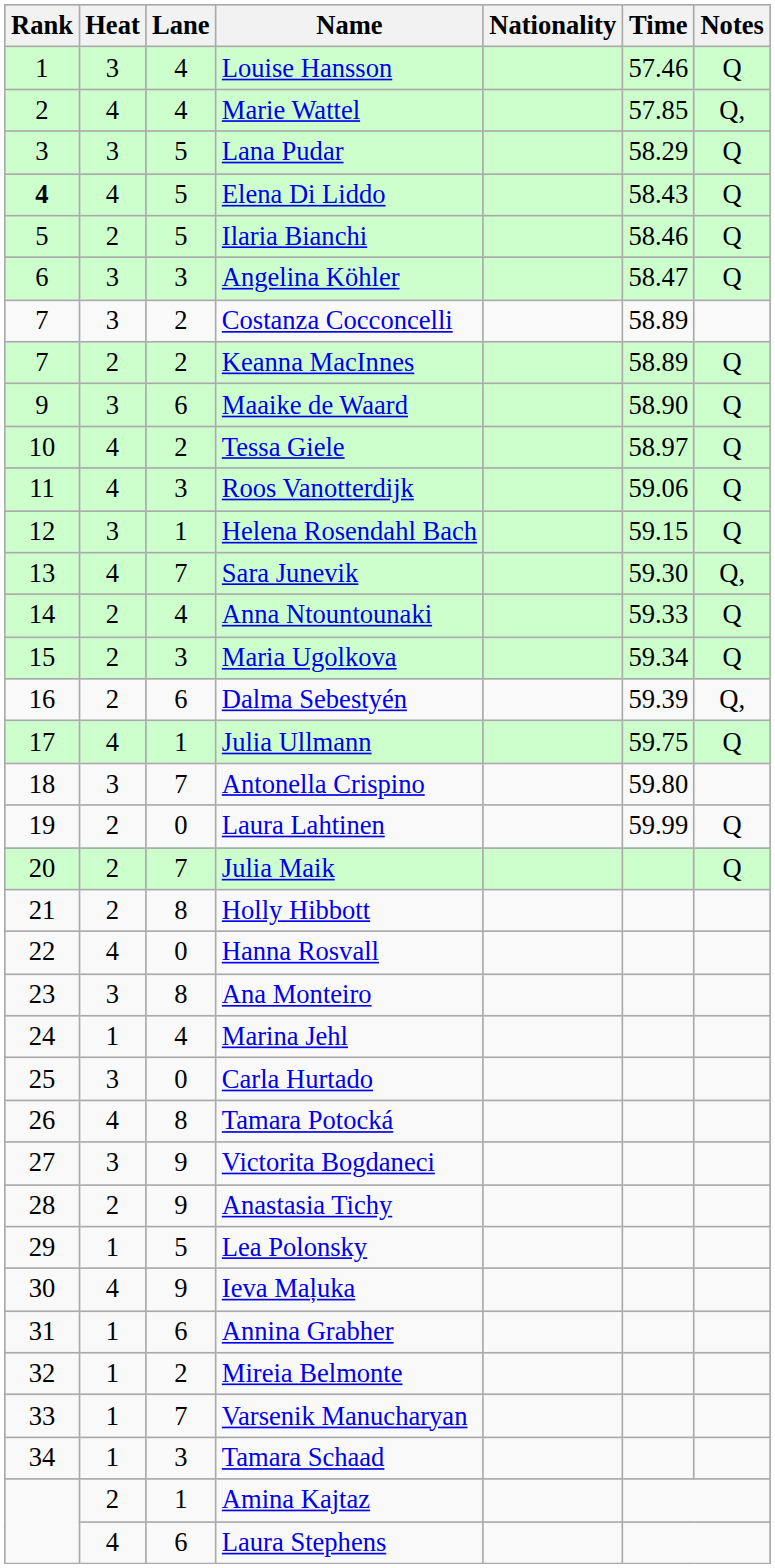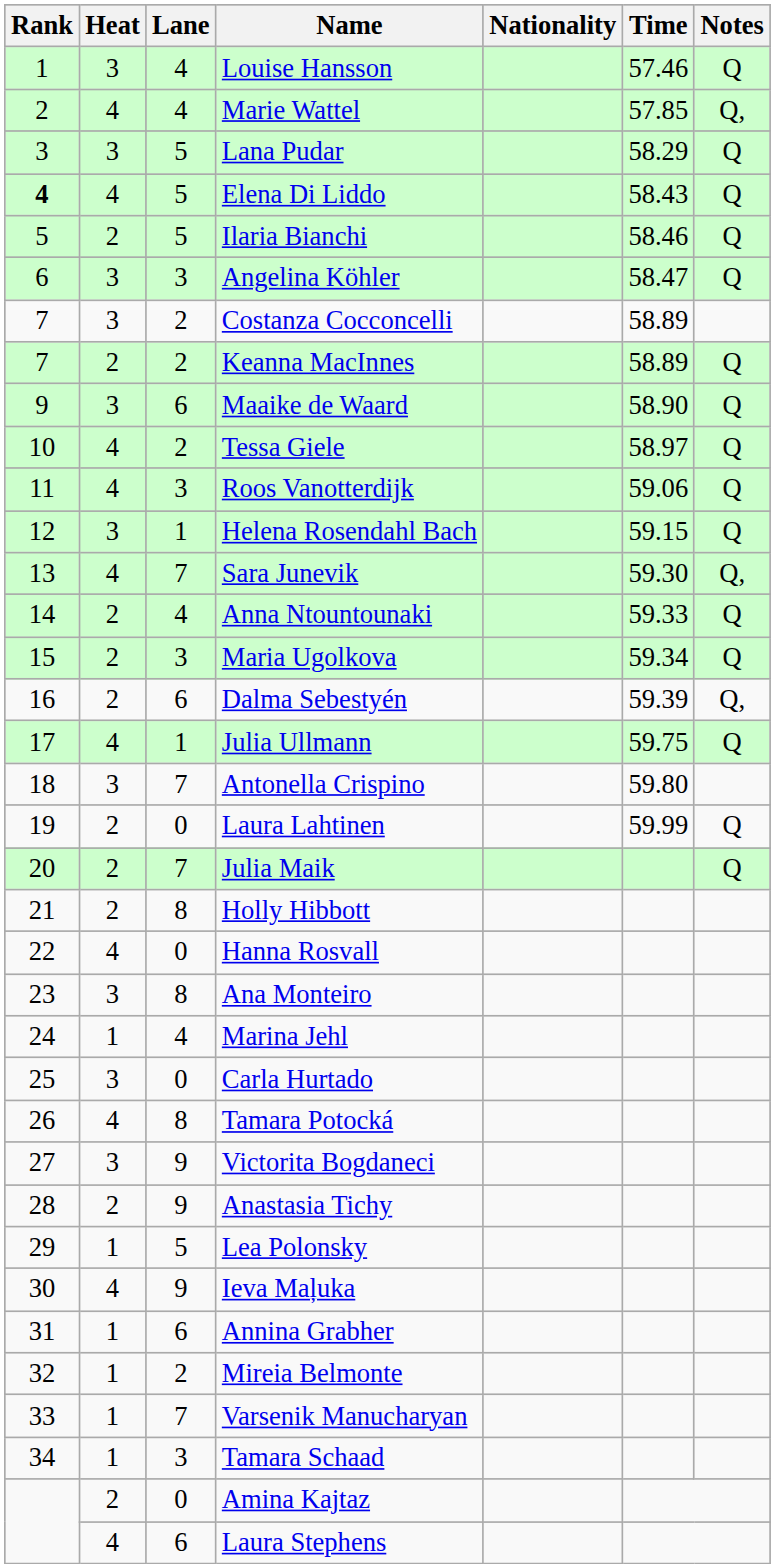 <table class="wikitable sortable" style="text-align:center">
 <tr>
 <th>Rank</th>
 <th>Heat</th>
 <th>Lane</th>
 <th>Name</th>
 <th>Nationality</th>
 <th>Time</th>
 <th>Notes</th>
 </tr>
 <tr bgcolor=ccffcc>
 <td>1</td>
 <td>3</td>
 <td>4</td>
 <td align=left><a href='#'>Louise Hansson</a></td>
 <td align=left></td>
 <td>57.46</td>
 <td>Q</td>
 </tr>
 <tr bgcolor=ccffcc>
 <td>2</td>
 <td>4</td>
 <td>4</td>
 <td align=left><a href='#'>Marie Wattel</a></td>
 <td align=left></td>
 <td>57.85</td>
 <td>Q, </td>
 </tr>
 <tr bgcolor=ccffcc>
 <td>3</td>
 <td>3</td>
 <td>5</td>
 <td align=left><a href='#'>Lana Pudar</a></td>
 <td align=left></td>
 <td>58.29</td>
 <td>Q</td>
 </tr>
 <tr bgcolor=ccffcc>
 <td><strong>4</strong></td>
 <td>4</td>
 <td>5</td>
 <td align=left><a href='#'>Elena Di Liddo</a></td>
 <td align=left></td>
 <td>58.43</td>
 <td>Q</td>
 </tr>
 <tr bgcolor=ccffcc>
 <td>5</td>
 <td>2</td>
 <td>5</td>
 <td align=left><a href='#'>Ilaria Bianchi</a></td>
 <td align=left></td>
 <td>58.46</td>
 <td>Q</td>
 </tr>
 <tr bgcolor=ccffcc>
 <td>6</td>
 <td>3</td>
 <td>3</td>
 <td align=left><a href='#'>Angelina Köhler</a></td>
 <td align=left></td>
 <td>58.47</td>
 <td>Q</td>
 </tr>
 <tr>
 <td>7</td>
 <td>3</td>
 <td>2</td>
 <td align=left><a href='#'>Costanza Cocconcelli</a></td>
 <td align=left></td>
 <td>58.89</td>
 <td></td>
 </tr>
 <tr bgcolor=ccffcc>
 <td>7</td>
 <td>2</td>
 <td>2</td>
 <td align=left><a href='#'>Keanna MacInnes</a></td>
 <td align=left></td>
 <td>58.89</td>
 <td>Q</td>
 </tr>
 <tr bgcolor=ccffcc>
 <td>9</td>
 <td>3</td>
 <td>6</td>
 <td align=left><a href='#'>Maaike de Waard</a></td>
 <td align=left></td>
 <td>58.90</td>
 <td>Q</td>
 </tr>
 <tr bgcolor=ccffcc>
 <td>10</td>
 <td>4</td>
 <td>2</td>
 <td align=left><a href='#'>Tessa Giele</a></td>
 <td align=left></td>
 <td>58.97</td>
 <td>Q</td>
 </tr>
 <tr bgcolor=ccffcc>
 <td>11</td>
 <td>4</td>
 <td>3</td>
 <td align=left><a href='#'>Roos Vanotterdijk</a></td>
 <td align=left></td>
 <td>59.06</td>
 <td>Q</td>
 </tr>
 <tr bgcolor=ccffcc>
 <td>12</td>
 <td>3</td>
 <td>1</td>
 <td align=left><a href='#'>Helena Rosendahl Bach</a></td>
 <td align=left></td>
 <td>59.15</td>
 <td>Q</td>
 </tr>
 <tr bgcolor=ccffcc>
 <td>13</td>
 <td>4</td>
 <td>7</td>
 <td align=left><a href='#'>Sara Junevik</a></td>
 <td align=left></td>
 <td>59.30</td>
 <td>Q, </td>
 </tr>
 <tr bgcolor=ccffcc>
 <td>14</td>
 <td>2</td>
 <td>4</td>
 <td align=left><a href='#'>Anna Ntountounaki</a></td>
 <td align=left></td>
 <td>59.33</td>
 <td>Q</td>
 </tr>
 <tr bgcolor=ccffcc>
 <td>15</td>
 <td>2</td>
 <td>3</td>
 <td align=left><a href='#'>Maria Ugolkova</a></td>
 <td align=left></td>
 <td>59.34</td>
 <td>Q</td>
 </tr>
 <tr>
 <td>16</td>
 <td>2</td>
 <td>6</td>
 <td align=left><a href='#'>Dalma Sebestyén</a></td>
 <td align=left></td>
 <td>59.39</td>
 <td>Q, </td>
 </tr>
 <tr bgcolor=ccffcc>
 <td>17</td>
 <td>4</td>
 <td>1</td>
 <td align=left><a href='#'>Julia Ullmann</a></td>
 <td align=left></td>
 <td>59.75</td>
 <td>Q</td>
 </tr>
 <tr>
 <td>18</td>
 <td>3</td>
 <td>7</td>
 <td align=left><a href='#'>Antonella Crispino</a></td>
 <td align=left></td>
 <td>59.80</td>
 <td></td>
 </tr>
 <tr>
 <td>19</td>
 <td>2</td>
 <td>0</td>
 <td align=left><a href='#'>Laura Lahtinen</a></td>
 <td align=left></td>
 <td>59.99</td>
 <td>Q</td>
 </tr>
 <tr bgcolor=ccffcc>
 <td>20</td>
 <td>2</td>
 <td>7</td>
 <td align=left><a href='#'>Julia Maik</a></td>
 <td align=left></td>
 <td></td>
 <td>Q</td>
 </tr>
 <tr>
 <td>21</td>
 <td>2</td>
 <td>8</td>
 <td align=left><a href='#'>Holly Hibbott</a></td>
 <td align=left></td>
 <td></td>
 <td></td>
 </tr>
 <tr>
 <td>22</td>
 <td>4</td>
 <td>0</td>
 <td align=left><a href='#'>Hanna Rosvall</a></td>
 <td align=left></td>
 <td></td>
 <td></td>
 </tr>
 <tr>
 <td>23</td>
 <td>3</td>
 <td>8</td>
 <td align=left><a href='#'>Ana Monteiro</a></td>
 <td align=left></td>
 <td></td>
 <td></td>
 </tr>
 <tr>
 <td>24</td>
 <td>1</td>
 <td>4</td>
 <td align=left><a href='#'>Marina Jehl</a></td>
 <td align=left></td>
 <td></td>
 <td></td>
 </tr>
 <tr>
 <td>25</td>
 <td>3</td>
 <td>0</td>
 <td align=left><a href='#'>Carla Hurtado</a></td>
 <td align=left></td>
 <td></td>
 <td></td>
 </tr>
 <tr>
 <td>26</td>
 <td>4</td>
 <td>8</td>
 <td align=left><a href='#'>Tamara Potocká</a></td>
 <td align=left></td>
 <td></td>
 <td></td>
 </tr>
 <tr>
 <td>27</td>
 <td>3</td>
 <td>9</td>
 <td align=left><a href='#'>Victorita Bogdaneci</a></td>
 <td align=left></td>
 <td></td>
 <td></td>
 </tr>
 <tr>
 <td>28</td>
 <td>2</td>
 <td>9</td>
 <td align=left><a href='#'>Anastasia Tichy</a></td>
 <td align=left></td>
 <td></td>
 <td></td>
 </tr>
 <tr>
 <td>29</td>
 <td>1</td>
 <td>5</td>
 <td align=left><a href='#'>Lea Polonsky</a></td>
 <td align=left></td>
 <td></td>
 <td></td>
 </tr>
 <tr>
 <td>30</td>
 <td>4</td>
 <td>9</td>
 <td align=left><a href='#'>Ieva Maļuka</a></td>
 <td align=left></td>
 <td></td>
 <td></td>
 </tr>
 <tr>
 <td>31</td>
 <td>1</td>
 <td>6</td>
 <td align=left><a href='#'>Annina Grabher</a></td>
 <td align=left></td>
 <td></td>
 <td></td>
 </tr>
 <tr>
 <td>32</td>
 <td>1</td>
 <td>2</td>
 <td align=left><a href='#'>Mireia Belmonte</a></td>
 <td align=left></td>
 <td></td>
 <td></td>
 </tr>
 <tr>
 <td>33</td>
 <td>1</td>
 <td>7</td>
 <td align=left><a href='#'>Varsenik Manucharyan</a></td>
 <td align=left></td>
 <td></td>
 <td></td>
 </tr>
 <tr>
 <td>34</td>
 <td>1</td>
 <td>3</td>
 <td align=left><a href='#'>Tamara Schaad</a></td>
 <td align=left></td>
 <td></td>
 <td></td>
 </tr>
 <tr>
 <td rowspan=2></td>
 <td>2</td>
-<td>1</td>
+<td>0</td>
 <td align=left><a href='#'>Amina Kajtaz</a></td>
 <td align=left></td>
 <td colspan=2></td>
 </tr>
 <tr>
 <td>4</td>
 <td>6</td>
 <td align=left><a href='#'>Laura Stephens</a></td>
 <td align=left></td>
 <td colspan=2></td>
 </tr>
 </table>
